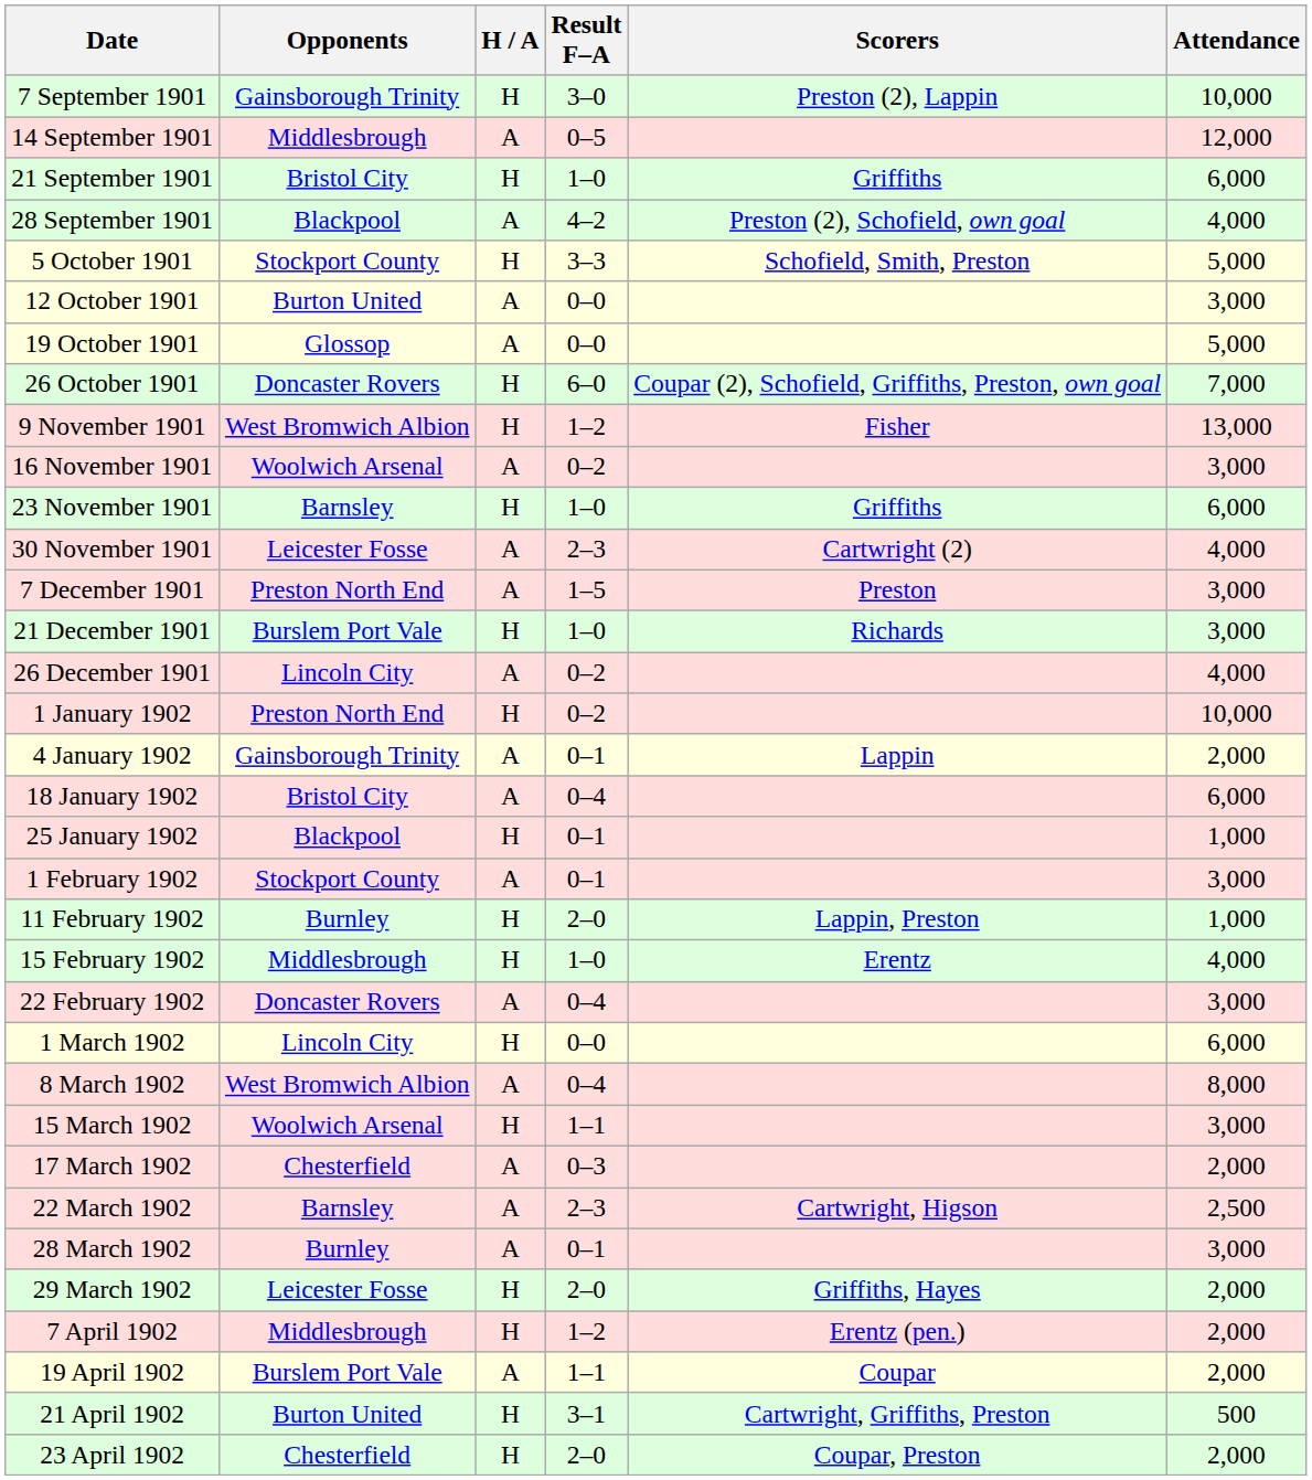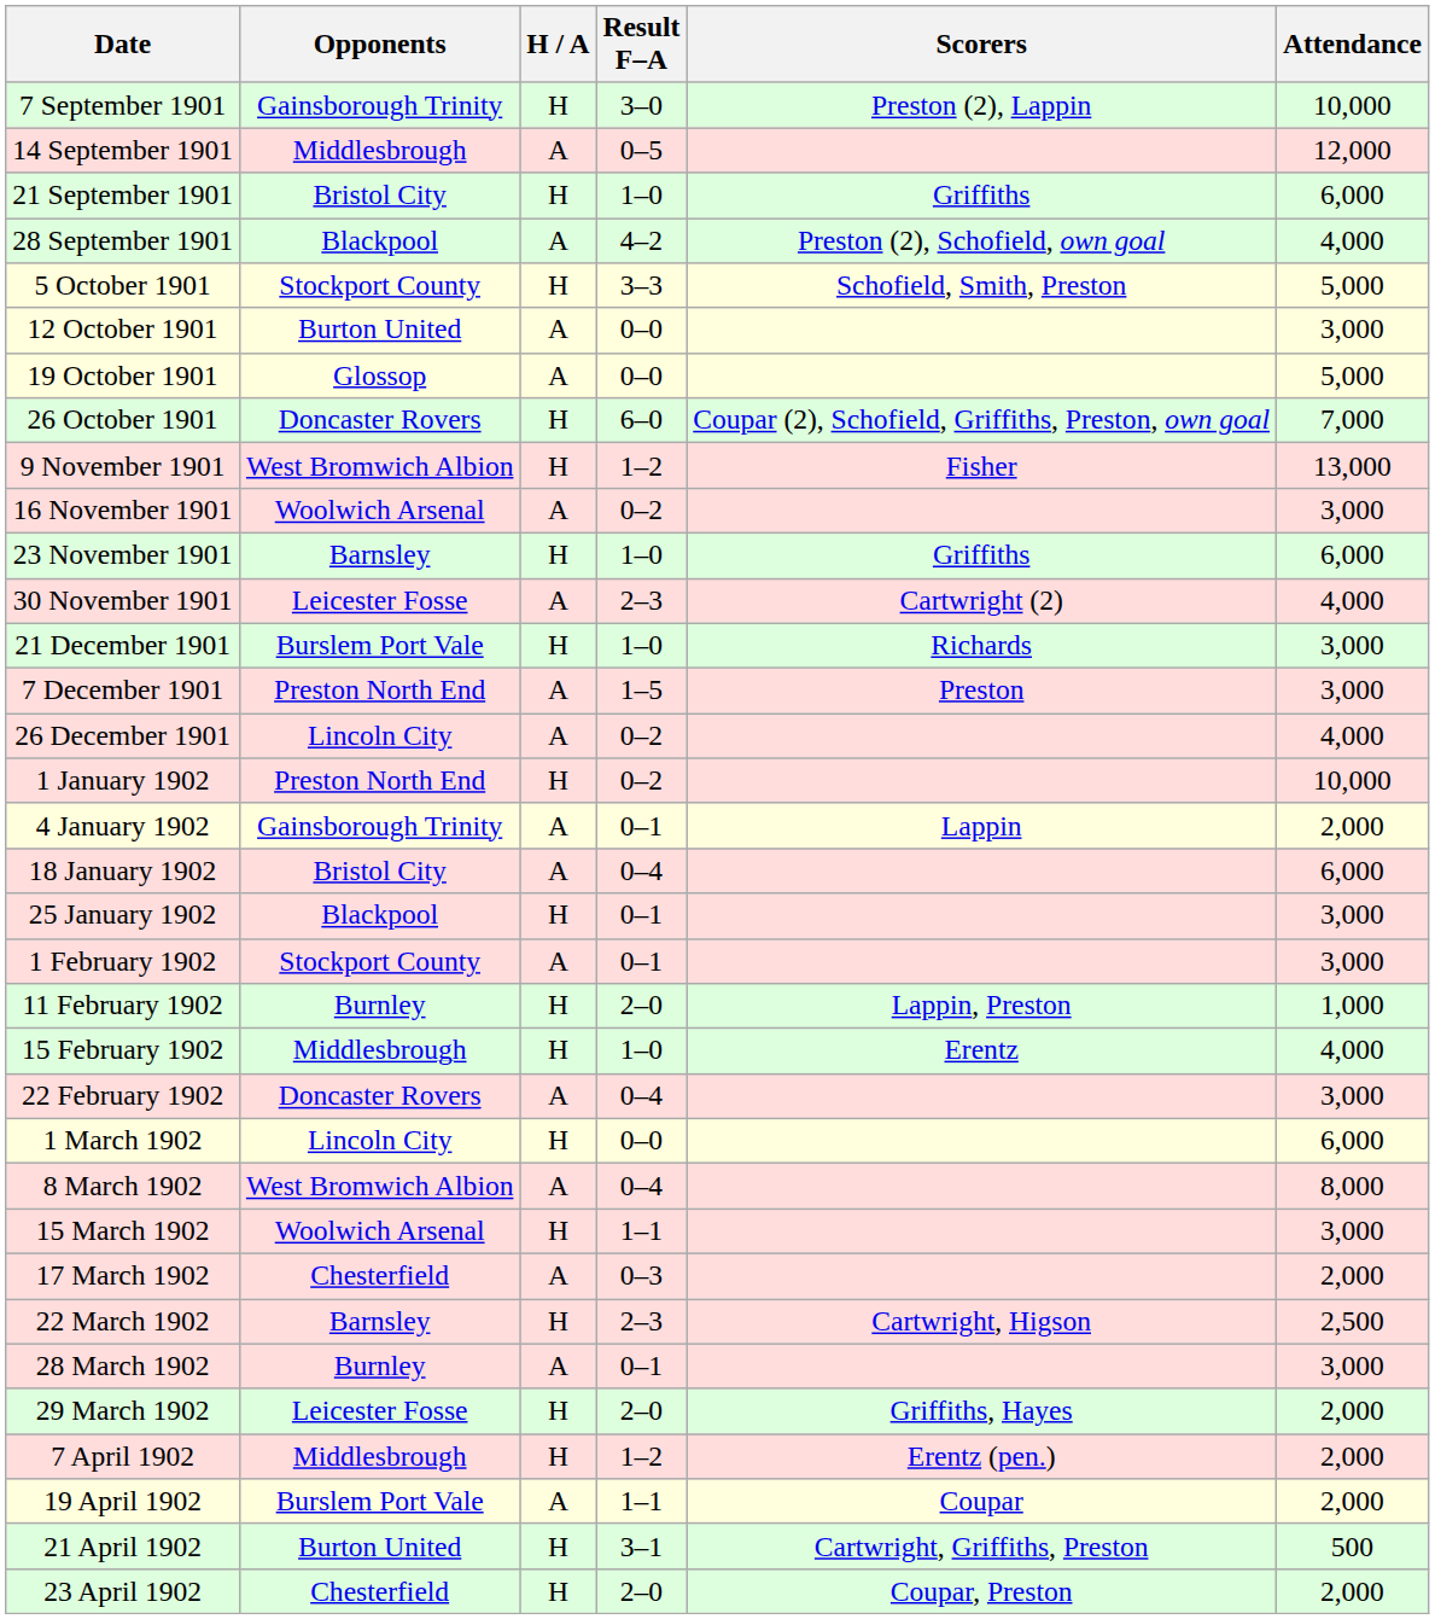 <table class="wikitable" style="text-align:center">
 <tr>
 <th>Date</th>
 <th>Opponents</th>
 <th>H / A</th>
 <th>Result<br>F–A</th>
 <th>Scorers</th>
 <th>Attendance</th>
 </tr>
 <tr bgcolor="#ddffdd">
 <td>7 September 1901</td>
 <td><a href='#'>Gainsborough Trinity</a></td>
 <td>H</td>
 <td>3–0</td>
 <td><a href='#'>Preston</a> (2), <a href='#'>Lappin</a></td>
 <td>10,000</td>
 </tr>
 <tr bgcolor="#ffdddd">
 <td>14 September 1901</td>
 <td><a href='#'>Middlesbrough</a></td>
 <td>A</td>
 <td>0–5</td>
 <td></td>
 <td>12,000</td>
 </tr>
 <tr bgcolor="#ddffdd">
 <td>21 September 1901</td>
 <td><a href='#'>Bristol City</a></td>
 <td>H</td>
 <td>1–0</td>
 <td><a href='#'>Griffiths</a></td>
 <td>6,000</td>
 </tr>
 <tr bgcolor="#ddffdd">
 <td>28 September 1901</td>
 <td><a href='#'>Blackpool</a></td>
 <td>A</td>
 <td>4–2</td>
 <td><a href='#'>Preston</a> (2), <a href='#'>Schofield</a>, <em><a href='#'>own goal</a></em></td>
 <td>4,000</td>
 </tr>
 <tr bgcolor="#ffffdd">
 <td>5 October 1901</td>
 <td><a href='#'>Stockport County</a></td>
 <td>H</td>
 <td>3–3</td>
 <td><a href='#'>Schofield</a>, <a href='#'>Smith</a>, <a href='#'>Preston</a></td>
 <td>5,000</td>
 </tr>
 <tr bgcolor="#ffffdd">
 <td>12 October 1901</td>
 <td><a href='#'>Burton United</a></td>
 <td>A</td>
 <td>0–0</td>
 <td></td>
 <td>3,000</td>
 </tr>
 <tr bgcolor="#ffffdd">
 <td>19 October 1901</td>
 <td><a href='#'>Glossop</a></td>
 <td>A</td>
 <td>0–0</td>
 <td></td>
 <td>5,000</td>
 </tr>
 <tr bgcolor="#ddffdd">
 <td>26 October 1901</td>
 <td><a href='#'>Doncaster Rovers</a></td>
 <td>H</td>
 <td>6–0</td>
 <td><a href='#'>Coupar</a> (2), <a href='#'>Schofield</a>, <a href='#'>Griffiths</a>, <a href='#'>Preston</a>, <em><a href='#'>own goal</a></em></td>
 <td>7,000</td>
 </tr>
 <tr bgcolor="#ffdddd">
 <td>9 November 1901</td>
 <td><a href='#'>West Bromwich Albion</a></td>
 <td>H</td>
 <td>1–2</td>
 <td><a href='#'>Fisher</a></td>
 <td>13,000</td>
 </tr>
 <tr bgcolor="#ffdddd">
 <td>16 November 1901</td>
 <td><a href='#'>Woolwich Arsenal</a></td>
 <td>A</td>
 <td>0–2</td>
 <td></td>
 <td>3,000</td>
 </tr>
 <tr bgcolor="#ddffdd">
 <td>23 November 1901</td>
 <td><a href='#'>Barnsley</a></td>
 <td>H</td>
 <td>1–0</td>
 <td><a href='#'>Griffiths</a></td>
 <td>6,000</td>
 </tr>
 <tr bgcolor="#ffdddd">
 <td>30 November 1901</td>
 <td><a href='#'>Leicester Fosse</a></td>
 <td>A</td>
 <td>2–3</td>
 <td><a href='#'>Cartwright</a> (2)</td>
 <td>4,000</td>
 </tr>
+<tr bgcolor="#ddffdd">
+<td>21 December 1901</td>
+<td><a href='#'>Burslem Port Vale</a></td>
+<td>H</td>
+<td>1–0</td>
+<td><a href='#'>Richards</a></td>
+<td>3,000</td>
+</tr>
 <tr bgcolor="#ffdddd">
 <td>7 December 1901</td>
 <td><a href='#'>Preston North End</a></td>
 <td>A</td>
 <td>1–5</td>
 <td><a href='#'>Preston</a></td>
-<td>3,000</td>
-</tr>
-<tr bgcolor="#ddffdd">
-<td>21 December 1901</td>
-<td><a href='#'>Burslem Port Vale</a></td>
-<td>H</td>
-<td>1–0</td>
-<td><a href='#'>Richards</a></td>
 <td>3,000</td>
 </tr>
 <tr bgcolor="#ffdddd">
 <td>26 December 1901</td>
 <td><a href='#'>Lincoln City</a></td>
 <td>A</td>
 <td>0–2</td>
 <td></td>
 <td>4,000</td>
 </tr>
 <tr bgcolor="#ffdddd">
 <td>1 January 1902</td>
 <td><a href='#'>Preston North End</a></td>
 <td>H</td>
 <td>0–2</td>
 <td></td>
 <td>10,000</td>
 </tr>
 <tr bgcolor="#ffffdd">
 <td>4 January 1902</td>
 <td><a href='#'>Gainsborough Trinity</a></td>
 <td>A</td>
 <td>0–1</td>
 <td><a href='#'>Lappin</a></td>
 <td>2,000</td>
 </tr>
 <tr bgcolor="#ffdddd">
 <td>18 January 1902</td>
 <td><a href='#'>Bristol City</a></td>
 <td>A</td>
 <td>0–4</td>
 <td></td>
 <td>6,000</td>
 </tr>
 <tr bgcolor="#ffdddd">
 <td>25 January 1902</td>
 <td><a href='#'>Blackpool</a></td>
 <td>H</td>
 <td>0–1</td>
 <td></td>
-<td>1,000</td>
+<td>3,000</td>
 </tr>
 <tr bgcolor="#ffdddd">
 <td>1 February 1902</td>
 <td><a href='#'>Stockport County</a></td>
 <td>A</td>
 <td>0–1</td>
 <td></td>
 <td>3,000</td>
 </tr>
 <tr bgcolor="#ddffdd">
 <td>11 February 1902</td>
 <td><a href='#'>Burnley</a></td>
 <td>H</td>
 <td>2–0</td>
 <td><a href='#'>Lappin</a>, <a href='#'>Preston</a></td>
 <td>1,000</td>
 </tr>
 <tr bgcolor="#ddffdd">
 <td>15 February 1902</td>
 <td><a href='#'>Middlesbrough</a></td>
 <td>H</td>
 <td>1–0</td>
 <td><a href='#'>Erentz</a></td>
 <td>4,000</td>
 </tr>
 <tr bgcolor="#ffdddd">
 <td>22 February 1902</td>
 <td><a href='#'>Doncaster Rovers</a></td>
 <td>A</td>
 <td>0–4</td>
 <td></td>
 <td>3,000</td>
 </tr>
 <tr bgcolor="#ffffdd">
 <td>1 March 1902</td>
 <td><a href='#'>Lincoln City</a></td>
 <td>H</td>
 <td>0–0</td>
 <td></td>
 <td>6,000</td>
 </tr>
 <tr bgcolor="#ffdddd">
 <td>8 March 1902</td>
 <td><a href='#'>West Bromwich Albion</a></td>
 <td>A</td>
 <td>0–4</td>
 <td></td>
 <td>8,000</td>
 </tr>
 <tr bgcolor="#ffdddd">
 <td>15 March 1902</td>
 <td><a href='#'>Woolwich Arsenal</a></td>
 <td>H</td>
 <td>1–1</td>
 <td></td>
 <td>3,000</td>
 </tr>
 <tr bgcolor="#ffdddd">
 <td>17 March 1902</td>
 <td><a href='#'>Chesterfield</a></td>
 <td>A</td>
 <td>0–3</td>
 <td></td>
 <td>2,000</td>
 </tr>
 <tr bgcolor="#ffdddd">
 <td>22 March 1902</td>
 <td><a href='#'>Barnsley</a></td>
-<td>A</td>
+<td>H</td>
 <td>2–3</td>
 <td><a href='#'>Cartwright</a>, <a href='#'>Higson</a></td>
 <td>2,500</td>
 </tr>
 <tr bgcolor="#ffdddd">
 <td>28 March 1902</td>
 <td><a href='#'>Burnley</a></td>
 <td>A</td>
 <td>0–1</td>
 <td></td>
 <td>3,000</td>
 </tr>
 <tr bgcolor="#ddffdd">
 <td>29 March 1902</td>
 <td><a href='#'>Leicester Fosse</a></td>
 <td>H</td>
 <td>2–0</td>
 <td><a href='#'>Griffiths</a>, <a href='#'>Hayes</a></td>
 <td>2,000</td>
 </tr>
 <tr bgcolor="#ffdddd">
 <td>7 April 1902</td>
 <td><a href='#'>Middlesbrough</a></td>
 <td>H</td>
 <td>1–2</td>
 <td><a href='#'>Erentz</a> (<a href='#'>pen.</a>)</td>
 <td>2,000</td>
 </tr>
 <tr bgcolor="#ffffdd">
 <td>19 April 1902</td>
 <td><a href='#'>Burslem Port Vale</a></td>
 <td>A</td>
 <td>1–1</td>
 <td><a href='#'>Coupar</a></td>
 <td>2,000</td>
 </tr>
 <tr bgcolor="#ddffdd">
 <td>21 April 1902</td>
 <td><a href='#'>Burton United</a></td>
 <td>H</td>
 <td>3–1</td>
 <td><a href='#'>Cartwright</a>, <a href='#'>Griffiths</a>, <a href='#'>Preston</a></td>
 <td>500</td>
 </tr>
 <tr bgcolor="#ddffdd">
 <td>23 April 1902</td>
 <td><a href='#'>Chesterfield</a></td>
 <td>H</td>
 <td>2–0</td>
 <td><a href='#'>Coupar</a>, <a href='#'>Preston</a></td>
 <td>2,000</td>
 </tr>
 </table>
